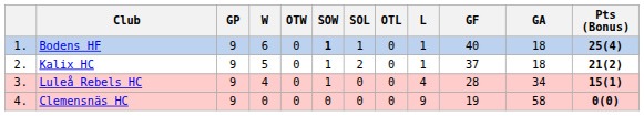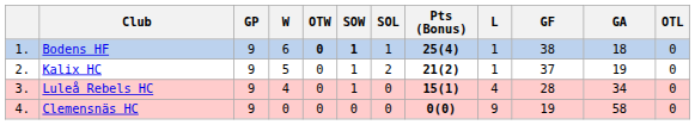 <table class="wikitable">
 <tr>
 <th width="30"></th>
 <th width="200">Club</th>
 <th width="30">GP</th>
 <th width="30">W</th>
 <th width="30">OTW</th>
 <th width="30">SOW</th>
 <th width="30">SOL</th>
-<th width="30">OTL</th>
+<th width="70">Pts (Bonus)</th>
 <th width="30">L</th>
 <th width="70">GF</th>
 <th width="70">GA</th>
-<th width="70">Pts (Bonus)</th>
+<th width="30">OTL</th>
 </tr>
 <tr bgcolor="#BCD2EE" align="center">
 <td>1.</td>
 <td align="left"><a href='#'>Bodens HF</a></td>
 <td>9</td>
 <td>6</td>
-<td>0</td>
+<td><strong>0</strong></td>
 <td><strong>1</strong></td>
 <td>1</td>
+<td><strong>25(4)</strong></td>
+<td>1</td>
+<td>38</td>
+<td>18</td>
 <td>0</td>
-<td>1</td>
-<td>40</td>
-<td>18</td>
-<td><strong>25(4)</strong></td>
 </tr>
 <tr bgcolor="#FFFFFF" align="center">
 <td>2.</td>
 <td align="left"><a href='#'>Kalix HC</a></td>
 <td>9</td>
 <td>5</td>
 <td>0</td>
 <td>1</td>
 <td>2</td>
-<td>0</td>
+<td><strong>21(2)</strong></td>
 <td>1</td>
 <td>37</td>
-<td>18</td>
-<td><strong>21(2)</strong></td>
+<td>19</td>
+<td>0</td>
 </tr>
 <tr bgcolor="#FFCCCC" align="center">
 <td>3.</td>
 <td align="left"><a href='#'>Luleå Rebels HC</a></td>
 <td>9</td>
 <td>4</td>
 <td>0</td>
 <td>1</td>
 <td>0</td>
-<td>0</td>
+<td><strong>15(1)</strong></td>
 <td>4</td>
 <td>28</td>
 <td>34</td>
-<td><strong>15(1)</strong></td>
+<td>0</td>
 </tr>
 <tr bgcolor="#FFCCCC" align="center">
 <td>4.</td>
 <td align="left"><a href='#'>Clemensnäs HC</a></td>
 <td>9</td>
 <td>0</td>
 <td>0</td>
 <td>0</td>
 <td>0</td>
-<td>0</td>
+<td><strong>0(0)</strong></td>
 <td>9</td>
 <td>19</td>
 <td>58</td>
-<td><strong>0(0)</strong></td>
+<td>0</td>
 </tr>
 </table>
